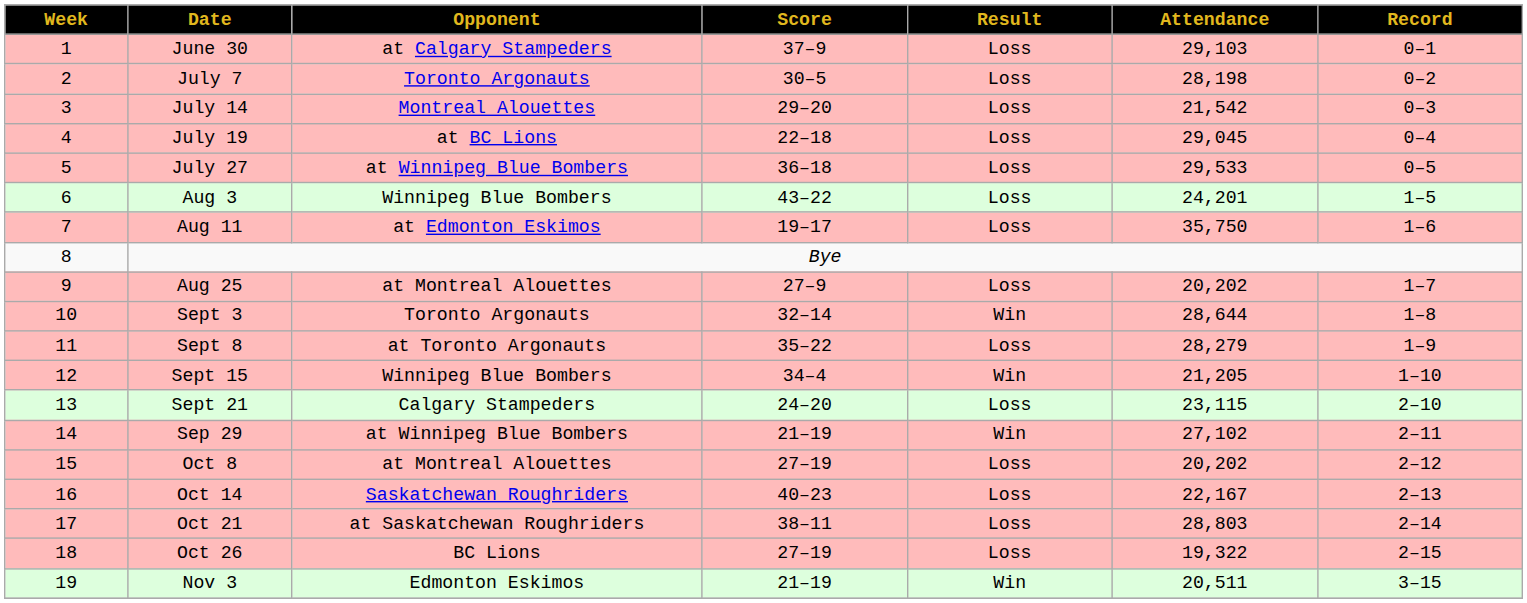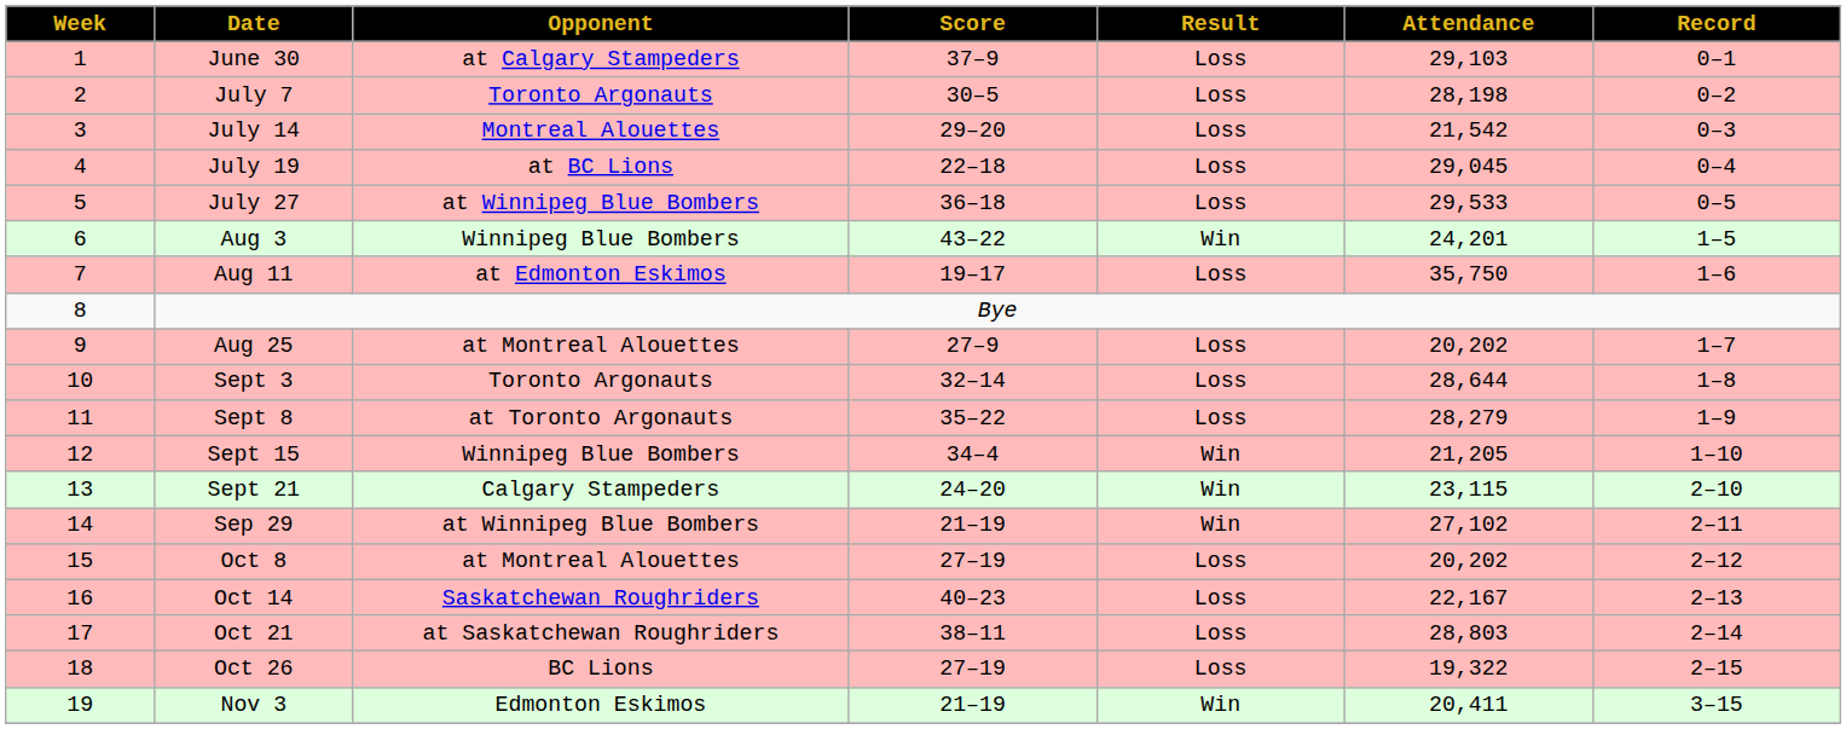 <table class="wikitable sortable">
 <tr>
 <th style="background:black;color:#e1b81e;" width="6%">Week</th>
 <th style="background:black;color:#e1b81e;" width="8%">Date</th>
 <th style="background:black;color:#e1b81e;" width="20%">Opponent</th>
 <th style="background:black;color:#e1b81e;" width="10%">Score</th>
 <th style="background:black;color:#e1b81e;" width="10%">Result</th>
 <th style="background:black;color:#e1b81e;" width="10%">Attendance</th>
 <th style="background:black;color:#e1b81e;" width="10%">Record</th>
 </tr>
 <tr align="center" bgcolor="#ffbbbb">
 <td>1</td>
 <td>June 30</td>
 <td>at <a href='#'>Calgary Stampeders</a></td>
 <td>37–9</td>
 <td>Loss</td>
 <td>29,103</td>
 <td>0–1</td>
 </tr>
 <tr align="center" bgcolor="#ffbbbb">
 <td>2</td>
 <td>July 7</td>
 <td><a href='#'>Toronto Argonauts</a></td>
 <td>30–5</td>
 <td>Loss</td>
 <td>28,198</td>
 <td>0–2</td>
 </tr>
 <tr align="center" bgcolor="#ffbbbb">
 <td>3</td>
 <td>July 14</td>
 <td><a href='#'>Montreal Alouettes</a></td>
 <td>29–20</td>
 <td>Loss</td>
 <td>21,542</td>
 <td>0–3</td>
 </tr>
 <tr align="center" bgcolor="#ffbbbb">
 <td>4</td>
 <td>July 19</td>
 <td>at <a href='#'>BC Lions</a></td>
 <td>22–18</td>
 <td>Loss</td>
 <td>29,045</td>
 <td>0–4</td>
 </tr>
 <tr align="center" bgcolor="#ffbbbb">
 <td>5</td>
 <td>July 27</td>
 <td>at <a href='#'>Winnipeg Blue Bombers</a></td>
 <td>36–18</td>
 <td>Loss</td>
 <td>29,533</td>
 <td>0–5</td>
 </tr>
 <tr align="center" bgcolor="ddffdd">
 <td>6</td>
 <td>Aug 3</td>
 <td>Winnipeg Blue Bombers</td>
 <td>43–22</td>
-<td>Loss</td>
+<td>Win</td>
 <td>24,201</td>
 <td>1–5</td>
 </tr>
 <tr align="center" bgcolor="ffbbbb">
 <td>7</td>
 <td>Aug 11</td>
 <td>at <a href='#'>Edmonton Eskimos</a></td>
 <td>19–17</td>
 <td>Loss</td>
 <td>35,750</td>
 <td>1–6</td>
 </tr>
 <tr align="center">
 <td>8</td>
 <td colSpan=6 align="center"><em>Bye</em></td>
 </tr>
 <tr align="center" bgcolor="ffbbbb">
 <td>9</td>
 <td>Aug 25</td>
 <td>at Montreal Alouettes</td>
 <td>27–9</td>
 <td>Loss</td>
 <td>20,202</td>
 <td>1–7</td>
 </tr>
 <tr align="center" bgcolor="ffbbbb">
 <td>10</td>
 <td>Sept 3</td>
 <td>Toronto Argonauts</td>
 <td>32–14</td>
-<td>Win</td>
+<td>Loss</td>
 <td>28,644</td>
 <td>1–8</td>
 </tr>
 <tr align="center" bgcolor="ffbbbb">
 <td>11</td>
 <td>Sept 8</td>
 <td>at Toronto Argonauts</td>
 <td>35–22</td>
 <td>Loss</td>
 <td>28,279</td>
 <td>1–9</td>
 </tr>
 <tr align="center" bgcolor="ffbbbb">
 <td>12</td>
 <td>Sept 15</td>
 <td>Winnipeg Blue Bombers</td>
 <td>34–4</td>
 <td>Win</td>
 <td>21,205</td>
 <td>1–10</td>
 </tr>
 <tr align="center" bgcolor="ddffdd">
 <td>13</td>
 <td>Sept 21</td>
 <td>Calgary Stampeders</td>
 <td>24–20</td>
-<td>Loss</td>
+<td>Win</td>
 <td>23,115</td>
 <td>2–10</td>
 </tr>
 <tr align="center" bgcolor="ffbbbb">
 <td>14</td>
 <td>Sep 29</td>
 <td>at Winnipeg Blue Bombers</td>
 <td>21–19</td>
 <td>Win</td>
 <td>27,102</td>
 <td>2–11</td>
 </tr>
 <tr align="center" bgcolor="ffbbbb">
 <td>15</td>
 <td>Oct 8</td>
 <td>at Montreal Alouettes</td>
 <td>27–19</td>
 <td>Loss</td>
 <td>20,202</td>
 <td>2–12</td>
 </tr>
 <tr align="center" bgcolor="ffbbbb">
 <td>16</td>
 <td>Oct 14</td>
 <td><a href='#'>Saskatchewan Roughriders</a></td>
 <td>40–23</td>
 <td>Loss</td>
 <td>22,167</td>
 <td>2–13</td>
 </tr>
 <tr align="center" bgcolor="ffbbbb">
 <td>17</td>
 <td>Oct 21</td>
 <td>at Saskatchewan Roughriders</td>
 <td>38–11</td>
 <td>Loss</td>
 <td>28,803</td>
 <td>2–14</td>
 </tr>
 <tr align="center" bgcolor="ffbbbb">
 <td>18</td>
 <td>Oct 26</td>
 <td>BC Lions</td>
 <td>27–19</td>
 <td>Loss</td>
 <td>19,322</td>
 <td>2–15</td>
 </tr>
 <tr align="center" bgcolor="ddffdd">
 <td>19</td>
 <td>Nov 3</td>
 <td>Edmonton Eskimos</td>
 <td>21–19</td>
 <td>Win</td>
-<td>20,511</td>
+<td>20,411</td>
 <td>3–15</td>
 </tr>
 <tr>
 </tr>
 </table>
